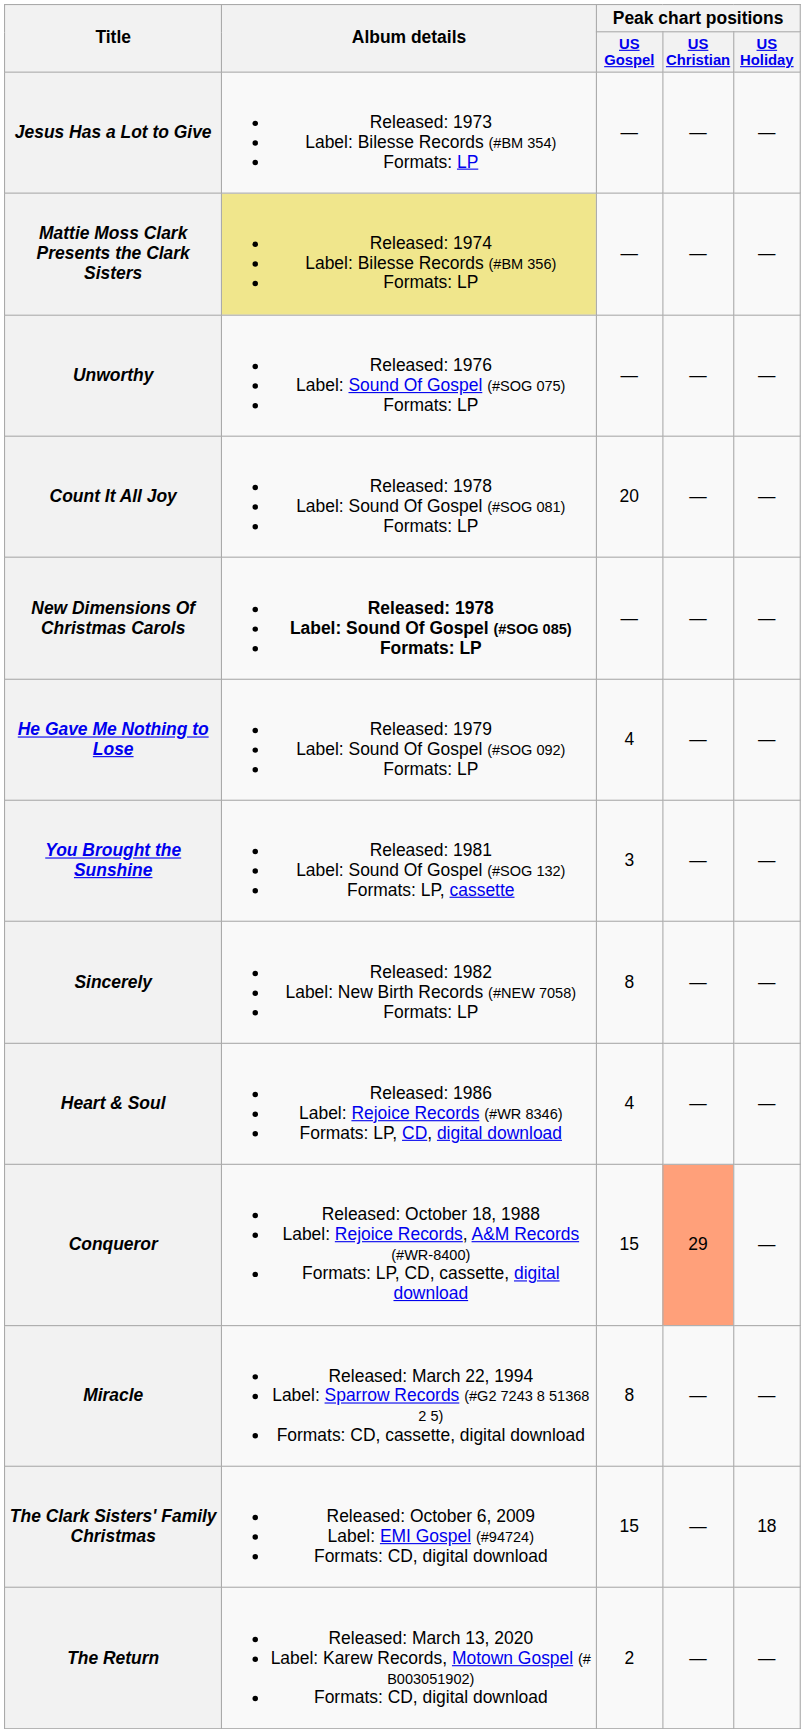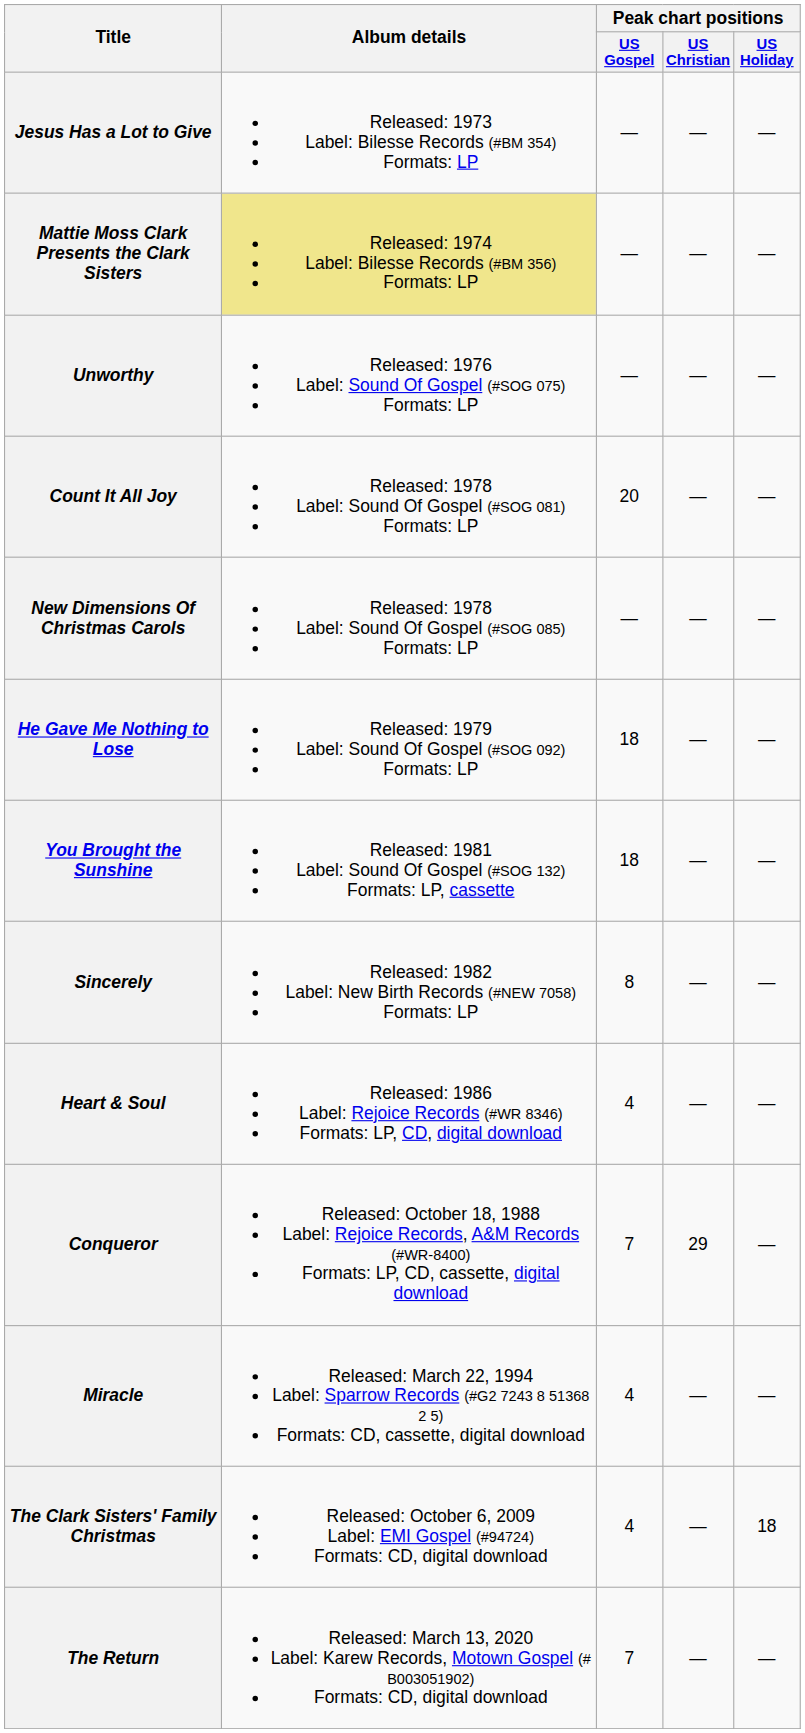 <table class="wikitable plainrowheaders" style="text-align:center;" border="1">
 <tr>
 <th scope="col" rowspan="2" style="width:12em;">Title</th>
 <th scope="col" rowspan="2" style="width:21em;">Album details</th>
 <th scope="col" colspan="3">Peak chart positions</th>
 </tr>
 <tr>
 <th scope="col" style="width:4em;font-size:85%;"><a href='#'>US<br>Gospel</a><br></th>
 <th scope="col" style="width:4em;font-size:85%;"><a href='#'>US<br>Christian</a><br></th>
 <th scope="col" style="width:4em;font-size:85%;"><a href='#'>US<br>Holiday</a><br></th>
 </tr>
 <tr>
 <th scope="row"><em>Jesus Has a Lot to Give</em></th>
 <td><br><ul><li>Released: 1973</li><li>Label: Bilesse Records <small>(#BM 354)</small></li><li>Formats: <a href='#'>LP</a></li></ul></td>
 <td>—</td>
 <td>—</td>
 <td>—</td>
 </tr>
 <tr>
 <th scope="row"><em>Mattie Moss Clark Presents the Clark Sisters</em></th>
 <td style="background: khaki;"><br><ul><li>Released: 1974</li><li>Label: Bilesse Records <small>(#BM 356)</small></li><li>Formats: LP</li></ul></td>
 <td>—</td>
 <td>—</td>
 <td>—</td>
 </tr>
 <tr>
 <th scope="row"><em>Unworthy</em></th>
 <td><br><ul><li>Released: 1976</li><li>Label: <a href='#'>Sound Of Gospel</a> <small>(#SOG 075)</small></li><li>Formats: LP</li></ul></td>
 <td>—</td>
 <td>—</td>
 <td>—</td>
 </tr>
 <tr>
 <th scope="row"><em>Count It All Joy</em></th>
 <td><br><ul><li>Released: 1978</li><li>Label: Sound Of Gospel <small>(#SOG 081)</small></li><li>Formats: LP</li></ul></td>
 <td>20<br></td>
 <td>—</td>
 <td>—</td>
 </tr>
 <tr>
 <th scope="row"><em>New Dimensions Of Christmas Carols</em></th>
-<td><strong><br><ul><li>Released: 1978</li><li>Label: Sound Of Gospel <small>(#SOG 085)</small></li><li>Formats: LP</li></ul></strong></td>
+<td><br><ul><li>Released: 1978</li><li>Label: Sound Of Gospel <small>(#SOG 085)</small></li><li>Formats: LP</li></ul></td>
 <td>—</td>
 <td>—</td>
 <td>—</td>
 </tr>
 <tr>
 <th scope="row"><em><a href='#'>He Gave Me Nothing to Lose</a></em></th>
 <td><br><ul><li>Released: 1979</li><li>Label: Sound Of Gospel <small>(#SOG 092)</small></li><li>Formats: LP</li></ul></td>
-<td>4</td>
+<td>18<br></td>
 <td>—</td>
 <td>—</td>
 </tr>
 <tr>
 <th scope="row"><em><a href='#'>You Brought the Sunshine</a></em></th>
 <td><br><ul><li>Released: 1981</li><li>Label: Sound Of Gospel <small>(#SOG 132)</small></li><li>Formats: LP, <a href='#'>cassette</a></li></ul></td>
-<td>3<br></td>
+<td>18<br></td>
 <td>—</td>
 <td>—</td>
 </tr>
 <tr>
 <th scope="row"><em>Sincerely</em></th>
 <td><br><ul><li>Released: 1982</li><li>Label: New Birth Records <small>(#NEW 7058)</small></li><li>Formats: LP</li></ul></td>
 <td>8<br></td>
 <td>—</td>
 <td>—</td>
 </tr>
 <tr>
 <th scope="row"><em>Heart & Soul</em></th>
 <td><br><ul><li>Released: 1986</li><li>Label: <a href='#'>Rejoice Records</a> <small>(#WR 8346)</small></li><li>Formats: LP, <a href='#'>CD</a>, <a href='#'>digital download</a></li></ul></td>
 <td>4</td>
 <td>—</td>
 <td>—</td>
 </tr>
 <tr>
 <th scope="row"><em>Conqueror</em></th>
 <td><br><ul><li>Released: October 18, 1988</li><li>Label: <a href='#'>Rejoice Records</a>, <a href='#'>A&M Records</a> <small>(#WR-8400)</small></li><li>Formats: LP, CD, cassette, <a href='#'>digital download</a></li></ul></td>
-<td>15</td>
-<td style="background: lightsalmon;">29</td>
+<td>7</td>
+<td>29</td>
 <td>—</td>
 </tr>
 <tr>
 <th scope="row"><em>Miracle</em></th>
 <td><br><ul><li>Released: March 22, 1994</li><li>Label: <a href='#'>Sparrow Records</a> <small>(#G2 7243 8 51368 2 5)</small></li><li>Formats: CD, cassette, digital download</li></ul></td>
-<td>8</td>
+<td>4</td>
 <td>—</td>
 <td>—</td>
 </tr>
 <tr>
 <th scope="row"><em>The Clark Sisters' Family Christmas</em></th>
 <td><br><ul><li>Released: October 6, 2009</li><li>Label: <a href='#'>EMI Gospel</a> <small>(#94724)</small></li><li>Formats: CD, digital download</li></ul></td>
-<td>15</td>
+<td>4</td>
 <td>—</td>
 <td>18</td>
 </tr>
 <tr>
 <th scope="row"><em>The Return</em></th>
 <td><br><ul><li>Released: March 13, 2020</li><li>Label: Karew Records, <a href='#'>Motown Gospel</a> <small>(#	B003051902)</small></li><li>Formats: CD, digital download</li></ul></td>
-<td>2</td>
+<td>7</td>
 <td>—</td>
 <td>—</td>
 </tr>
 <tr>
 </tr>
 </table>
